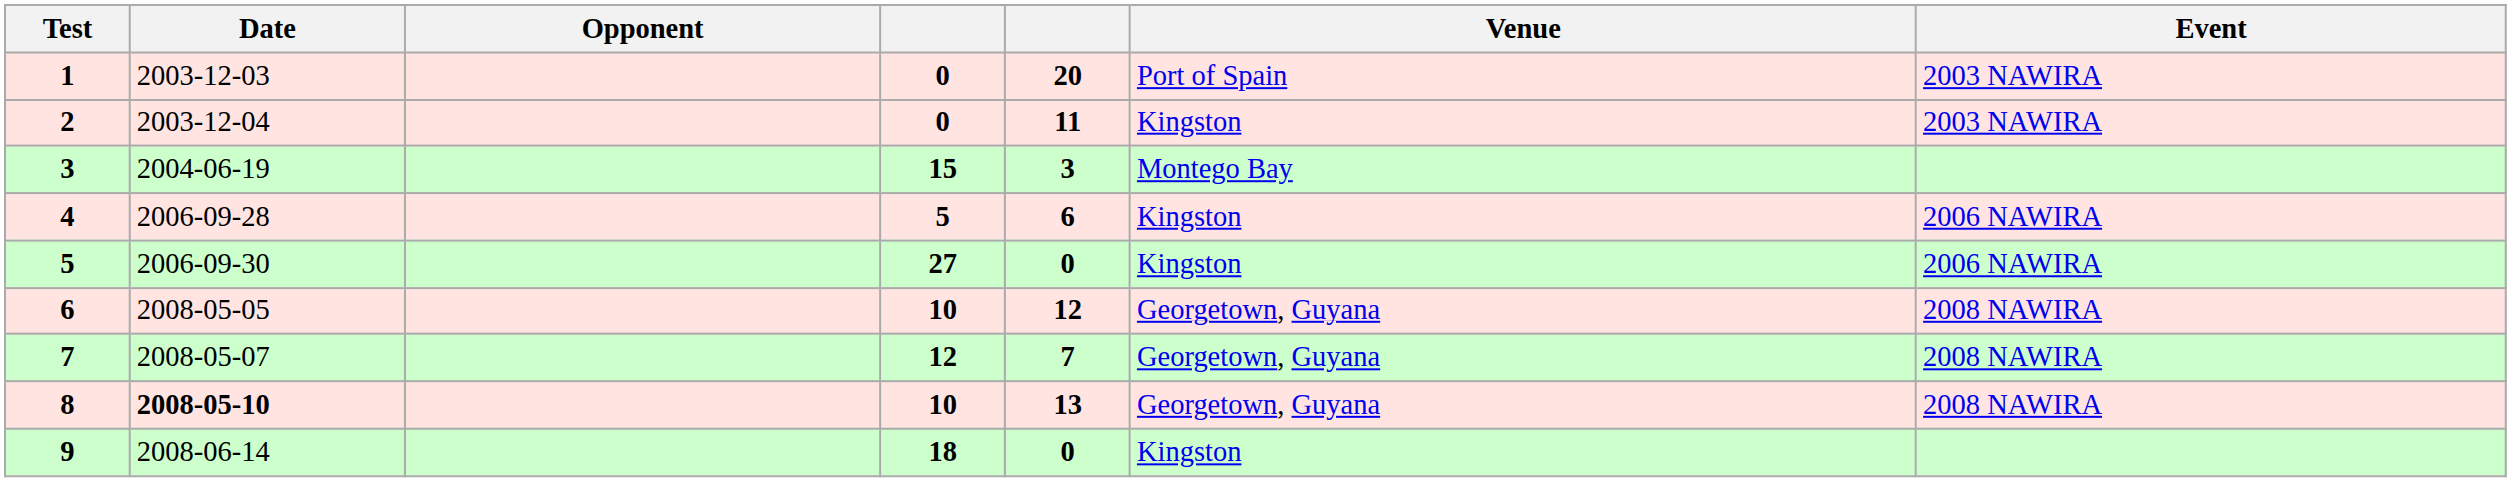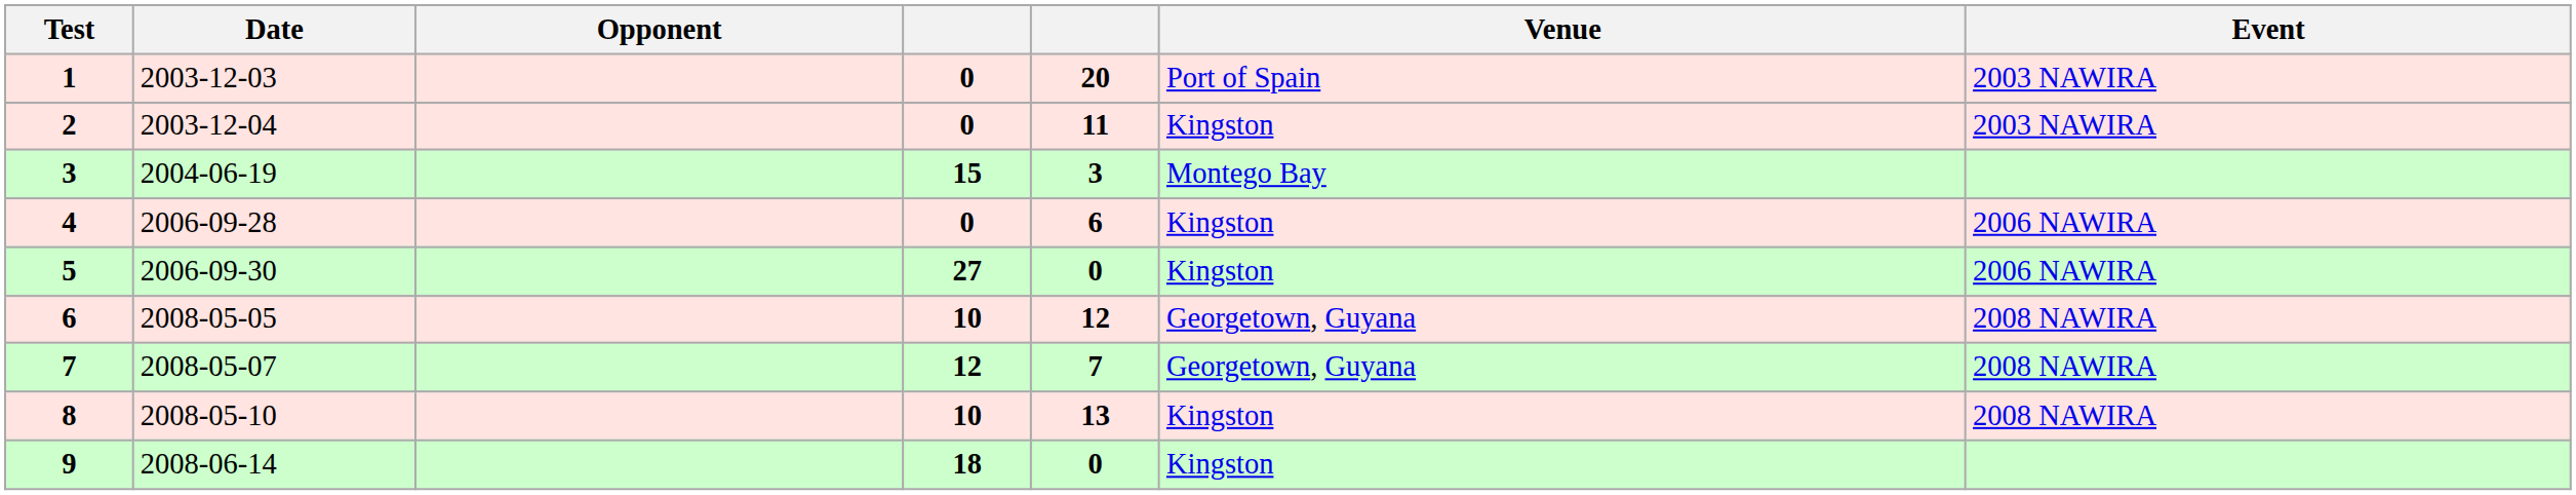 <table class="wikitable sortable" style="width:100%; font-size:90%">
 <tr>
 <th style="width:5%">Test</th>
 <th style="width:11%">Date</th>
 <th style="width:19%">Opponent</th>
 <th style="width:5%"></th>
 <th style="width:5%"></th>
 <th>Venue</th>
 <th>Event</th>
 </tr>
 <tr bgcolor="FFE4E1">
 <td align="center"><strong>1</strong></td>
 <td>2003-12-03</td>
 <td></td>
 <td align="center"><strong>0</strong></td>
 <td align="center"><strong>20</strong></td>
 <td><a href='#'>Port of Spain</a></td>
 <td><a href='#'>2003 NAWIRA</a></td>
 </tr>
 <tr bgcolor="FFE4E1">
 <td align="center"><strong>2</strong></td>
 <td>2003-12-04</td>
 <td></td>
 <td align="center"><strong>0</strong></td>
 <td align="center"><strong>11</strong></td>
 <td><a href='#'>Kingston</a></td>
 <td><a href='#'>2003 NAWIRA</a></td>
 </tr>
 <tr bgcolor="#ccffcc">
 <td align="center"><strong>3</strong></td>
 <td>2004-06-19</td>
 <td></td>
 <td align="center"><strong>15</strong></td>
 <td align="center"><strong>3</strong></td>
 <td><a href='#'>Montego Bay</a></td>
 <td></td>
 </tr>
 <tr bgcolor="FFE4E1">
 <td align="center"><strong>4</strong></td>
 <td>2006-09-28</td>
 <td></td>
-<td align="center"><strong>5</strong></td>
+<td align="center"><strong>0</strong></td>
 <td align="center"><strong>6</strong></td>
 <td><a href='#'>Kingston</a></td>
 <td><a href='#'>2006 NAWIRA</a></td>
 </tr>
 <tr bgcolor="#ccffcc">
 <td align="center"><strong>5</strong></td>
 <td>2006-09-30</td>
 <td></td>
 <td align="center"><strong>27</strong></td>
 <td align="center"><strong>0</strong></td>
 <td><a href='#'>Kingston</a></td>
 <td><a href='#'>2006 NAWIRA</a></td>
 </tr>
 <tr bgcolor="FFE4E1">
 <td align="center"><strong>6</strong></td>
 <td>2008-05-05</td>
 <td></td>
 <td align="center"><strong>10</strong></td>
 <td align="center"><strong>12</strong></td>
 <td><a href='#'>Georgetown</a>, <a href='#'>Guyana</a></td>
 <td><a href='#'>2008 NAWIRA</a></td>
 </tr>
 <tr bgcolor="#ccffcc">
 <td align="center"><strong>7</strong></td>
 <td>2008-05-07</td>
 <td></td>
 <td align="center"><strong>12</strong></td>
 <td align="center"><strong>7</strong></td>
 <td><a href='#'>Georgetown</a>, <a href='#'>Guyana</a></td>
 <td><a href='#'>2008 NAWIRA</a></td>
 </tr>
 <tr bgcolor="FFE4E1">
 <td align="center"><strong>8</strong></td>
-<td><strong>2008-05-10</strong></td>
+<td>2008-05-10</td>
 <td></td>
 <td align="center"><strong>10</strong></td>
 <td align="center"><strong>13</strong></td>
-<td><a href='#'>Georgetown</a>, <a href='#'>Guyana</a></td>
+<td><a href='#'>Kingston</a></td>
 <td><a href='#'>2008 NAWIRA</a></td>
 </tr>
 <tr bgcolor="#ccffcc">
 <td align="center"><strong>9</strong></td>
 <td>2008-06-14</td>
 <td></td>
 <td align="center"><strong>18</strong></td>
 <td align="center"><strong>0</strong></td>
 <td><a href='#'>Kingston</a></td>
 <td></td>
 </tr>
 </table>
